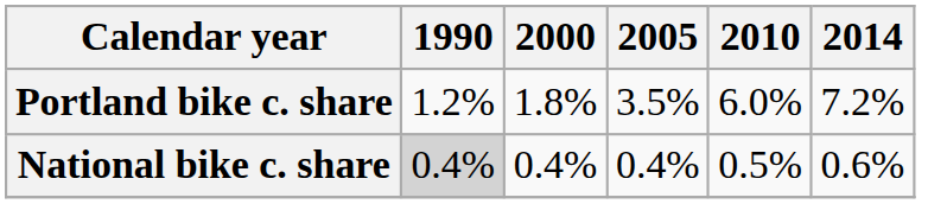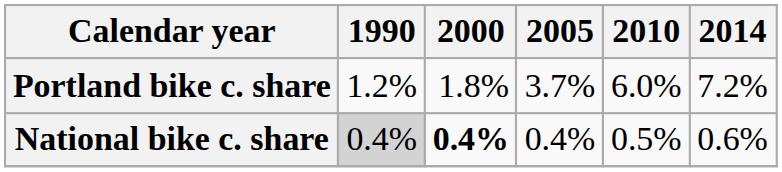 <table class="wikitable" style="margin:left;text-align:right">
 <tr>
 <th>Calendar year</th>
 <th>1990</th>
 <th>2000</th>
 <th>2005</th>
 <th>2010</th>
 <th>2014</th>
 </tr>
 <tr>
 <th>Portland bike c. share</th>
 <td>1.2%</td>
 <td>1.8%</td>
-<td>3.5%</td>
+<td>3.7%</td>
 <td>6.0%</td>
 <td>7.2%</td>
 </tr>
 <tr>
 <th>National bike c. share</th>
 <td style="background: lightgrey;">0.4%</td>
-<td>0.4%</td>
+<td><strong>0.4%</strong></td>
 <td>0.4%</td>
 <td>0.5%</td>
 <td>0.6%</td>
 </tr>
 <tr>
 </tr>
 </table>
